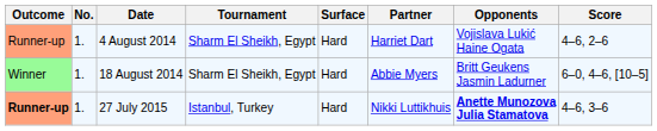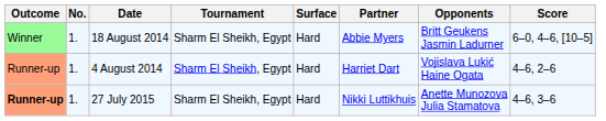 <table class="sortable wikitable" style=font-size:97%>
 <tr>
 <th>Outcome</th>
 <th>No.</th>
 <th>Date</th>
 <th>Tournament</th>
 <th>Surface</th>
 <th>Partner</th>
 <th>Opponents</th>
 <th class="unsortable">Score</th>
 </tr>
 <tr style="background:#f0f8ff;">
+<td style="background:#98fb98;">Winner</td>
+<td>1.</td>
+<td>18 August 2014</td>
+<td>Sharm El Sheikh, Egypt</td>
+<td>Hard</td>
+<td> <a href='#'>Abbie Myers</a></td>
+<td> <a href='#'>Britt Geukens</a> <br>  <a href='#'>Jasmin Ladurner</a></td>
+<td>6–0, 4–6, [10–5]</td>
+</tr>
+<tr style="background:#f0f8ff;">
 <td style="background:#ffa07a;">Runner-up</td>
 <td>1.</td>
 <td>4 August 2014</td>
 <td><a href='#'>Sharm El Sheikh</a>, Egypt</td>
 <td>Hard</td>
 <td> <a href='#'>Harriet Dart</a></td>
 <td> <a href='#'>Vojislava Lukić</a> <br>  <a href='#'>Haine Ogata</a></td>
 <td>4–6, 2–6</td>
 </tr>
 <tr style="background:#f0f8ff;">
-<td style="background:#98fb98;">Winner</td>
-<td>1.</td>
-<td>18 August 2014</td>
-<td>Sharm El Sheikh, Egypt</td>
-<td>Hard</td>
-<td> <a href='#'>Abbie Myers</a></td>
-<td> <a href='#'>Britt Geukens</a> <br>  <a href='#'>Jasmin Ladurner</a></td>
-<td>6–0, 4–6, [10–5]</td>
-</tr>
-<tr style="background:#f0f8ff;">
 <td style="background:#ffa07a;"><strong>Runner-up</strong></td>
 <td>1.</td>
 <td>27 July 2015</td>
-<td><a href='#'>Istanbul</a>, Turkey</td>
+<td>Sharm El Sheikh, Egypt</td>
 <td>Hard</td>
 <td> <a href='#'>Nikki Luttikhuis</a></td>
-<td><strong> <a href='#'>Anette Munozova</a> <br>  <a href='#'>Julia Stamatova</a></strong></td>
+<td> <a href='#'>Anette Munozova</a> <br>  <a href='#'>Julia Stamatova</a></td>
 <td>4–6, 3–6</td>
 </tr>
 </table>
